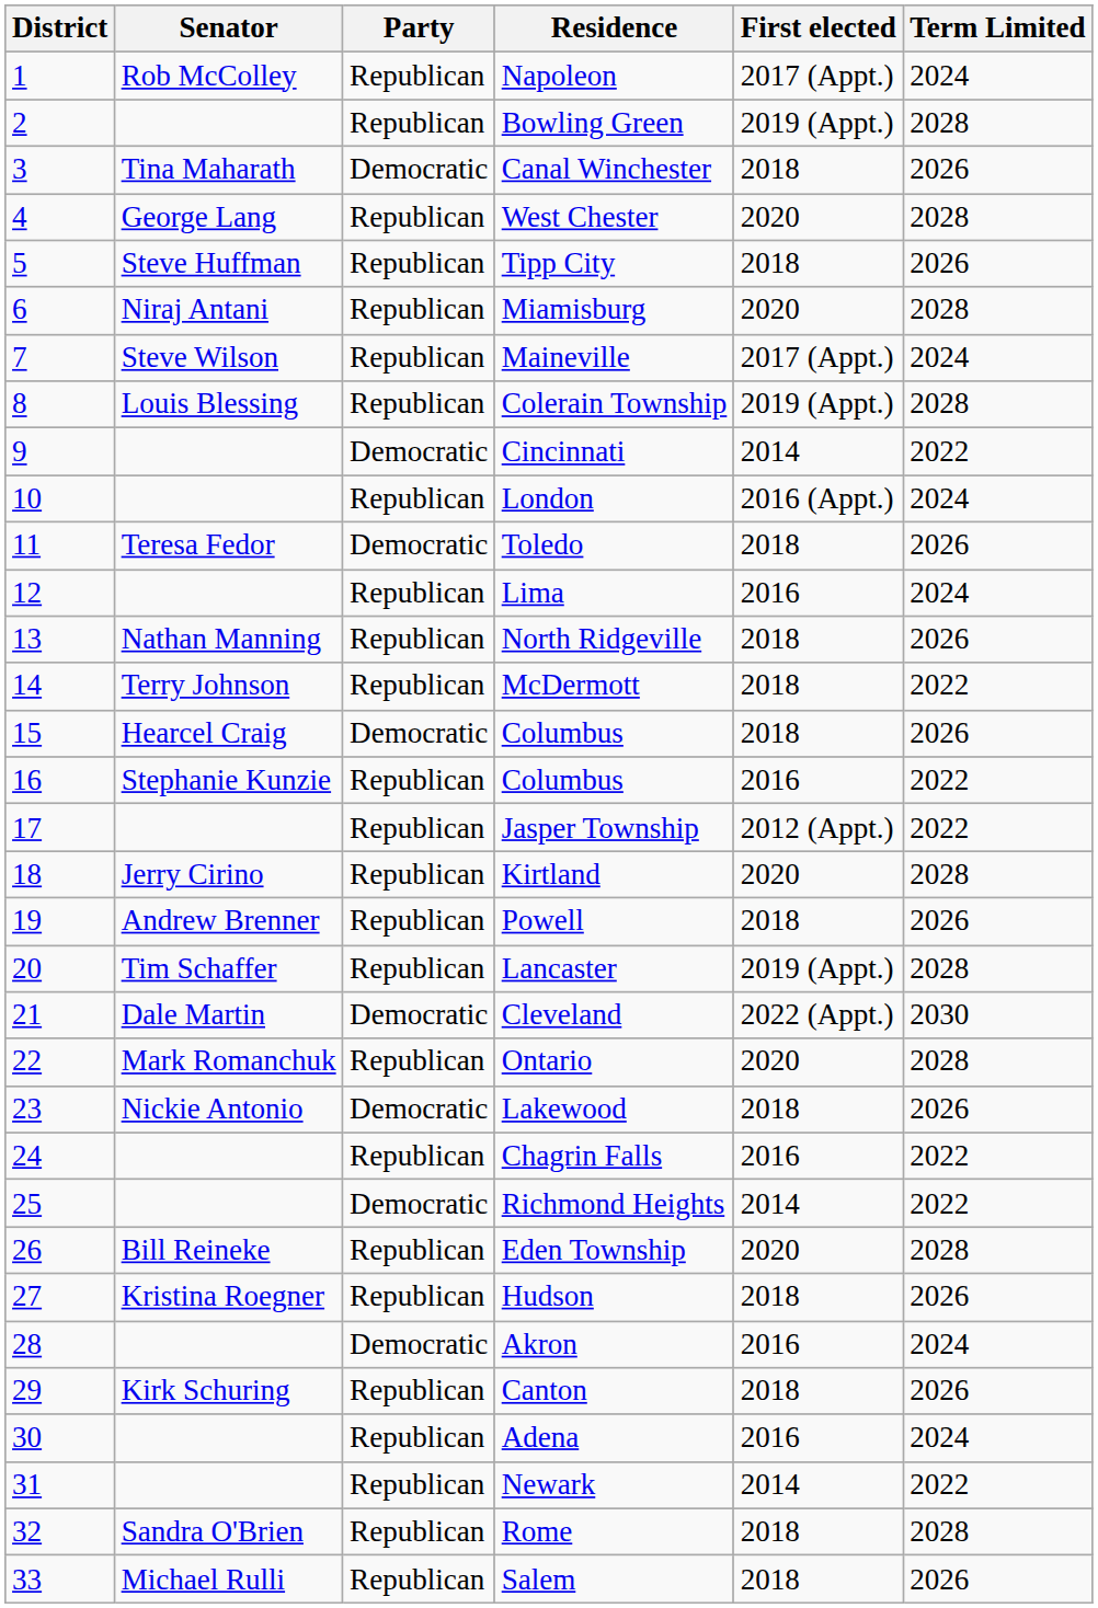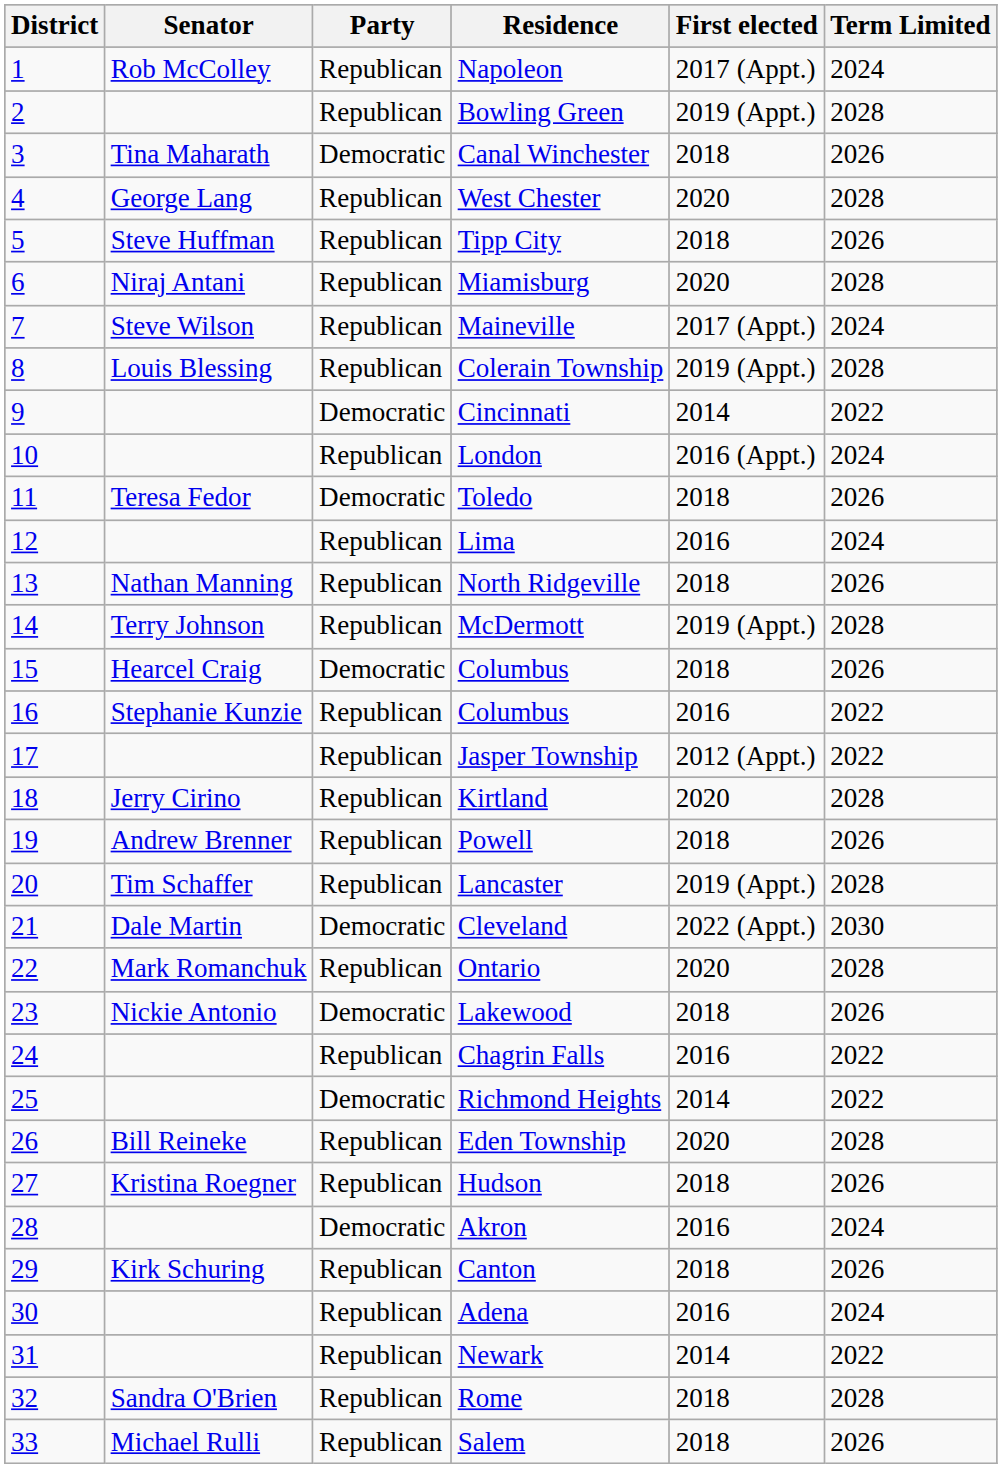 <table class="wikitable sortable">
 <tr>
 <th>District</th>
 <th>Senator</th>
 <th>Party</th>
 <th>Residence</th>
 <th>First elected</th>
 <th>Term Limited</th>
 </tr>
 <tr>
 <td><a href='#'>1</a></td>
 <td><a href='#'>Rob McColley</a></td>
 <td>Republican</td>
 <td><a href='#'>Napoleon</a></td>
 <td>2017 (Appt.)</td>
 <td>2024</td>
 </tr>
 <tr>
 <td><a href='#'>2</a></td>
 <td></td>
 <td>Republican</td>
 <td><a href='#'>Bowling Green</a></td>
 <td>2019 (Appt.)</td>
 <td>2028</td>
 </tr>
 <tr>
 <td><a href='#'>3</a></td>
 <td><a href='#'>Tina Maharath</a></td>
 <td>Democratic</td>
 <td><a href='#'>Canal Winchester</a></td>
 <td>2018</td>
 <td>2026</td>
 </tr>
 <tr>
 <td><a href='#'>4</a></td>
 <td><a href='#'>George Lang</a></td>
 <td>Republican</td>
 <td><a href='#'>West Chester</a></td>
 <td>2020</td>
 <td>2028</td>
 </tr>
 <tr>
 <td><a href='#'>5</a></td>
 <td><a href='#'>Steve Huffman</a></td>
 <td>Republican</td>
 <td><a href='#'>Tipp City</a></td>
 <td>2018</td>
 <td>2026</td>
 </tr>
 <tr>
 <td><a href='#'>6</a></td>
 <td><a href='#'>Niraj Antani</a></td>
 <td>Republican</td>
 <td><a href='#'>Miamisburg</a></td>
 <td>2020</td>
 <td>2028</td>
 </tr>
 <tr>
 <td><a href='#'>7</a></td>
 <td><a href='#'>Steve Wilson</a></td>
 <td>Republican</td>
 <td><a href='#'>Maineville</a></td>
 <td>2017 (Appt.)</td>
 <td>2024</td>
 </tr>
 <tr>
 <td><a href='#'>8</a></td>
 <td><a href='#'>Louis Blessing</a></td>
 <td>Republican</td>
 <td><a href='#'>Colerain Township</a></td>
 <td>2019 (Appt.)</td>
 <td>2028</td>
 </tr>
 <tr>
 <td><a href='#'>9</a></td>
 <td></td>
 <td>Democratic</td>
 <td><a href='#'>Cincinnati</a></td>
 <td>2014</td>
 <td>2022</td>
 </tr>
 <tr>
 <td><a href='#'>10</a></td>
 <td></td>
 <td>Republican</td>
 <td><a href='#'>London</a></td>
 <td>2016 (Appt.)</td>
 <td>2024</td>
 </tr>
 <tr>
 <td><a href='#'>11</a></td>
 <td><a href='#'>Teresa Fedor</a></td>
 <td>Democratic</td>
 <td><a href='#'>Toledo</a></td>
 <td>2018</td>
 <td>2026</td>
 </tr>
 <tr>
 <td><a href='#'>12</a></td>
 <td></td>
 <td>Republican</td>
 <td><a href='#'>Lima</a></td>
 <td>2016</td>
 <td>2024</td>
 </tr>
 <tr>
 <td><a href='#'>13</a></td>
 <td><a href='#'>Nathan Manning</a></td>
 <td>Republican</td>
 <td><a href='#'>North Ridgeville</a></td>
 <td>2018</td>
 <td>2026</td>
 </tr>
 <tr>
 <td><a href='#'>14</a></td>
 <td><a href='#'>Terry Johnson</a></td>
 <td>Republican</td>
 <td><a href='#'>McDermott</a></td>
-<td>2018</td>
-<td>2022</td>
+<td>2019 (Appt.)</td>
+<td>2028</td>
 </tr>
 <tr>
 <td><a href='#'>15</a></td>
 <td><a href='#'>Hearcel Craig</a></td>
 <td>Democratic</td>
 <td><a href='#'>Columbus</a></td>
 <td>2018</td>
 <td>2026</td>
 </tr>
 <tr>
 <td><a href='#'>16</a></td>
 <td><a href='#'>Stephanie Kunzie</a></td>
 <td>Republican</td>
 <td><a href='#'>Columbus</a></td>
 <td>2016</td>
 <td>2022</td>
 </tr>
 <tr>
 <td><a href='#'>17</a></td>
 <td></td>
 <td>Republican</td>
 <td><a href='#'>Jasper Township</a></td>
 <td>2012 (Appt.)</td>
 <td>2022</td>
 </tr>
 <tr>
 <td><a href='#'>18</a></td>
 <td><a href='#'>Jerry Cirino</a></td>
 <td>Republican</td>
 <td><a href='#'>Kirtland</a></td>
 <td>2020</td>
 <td>2028</td>
 </tr>
 <tr>
 <td><a href='#'>19</a></td>
 <td><a href='#'>Andrew Brenner</a></td>
 <td>Republican</td>
 <td><a href='#'>Powell</a></td>
 <td>2018</td>
 <td>2026</td>
 </tr>
 <tr>
 <td><a href='#'>20</a></td>
 <td><a href='#'>Tim Schaffer</a></td>
 <td>Republican</td>
 <td><a href='#'>Lancaster</a></td>
 <td>2019 (Appt.)</td>
 <td>2028</td>
 </tr>
 <tr>
 <td><a href='#'>21</a></td>
 <td><a href='#'>Dale Martin</a></td>
 <td>Democratic</td>
 <td><a href='#'>Cleveland</a></td>
 <td>2022 (Appt.)</td>
 <td>2030</td>
 </tr>
 <tr>
 <td><a href='#'>22</a></td>
 <td><a href='#'>Mark Romanchuk</a></td>
 <td>Republican</td>
 <td><a href='#'>Ontario</a></td>
 <td>2020</td>
 <td>2028</td>
 </tr>
 <tr>
 <td><a href='#'>23</a></td>
 <td><a href='#'>Nickie Antonio</a></td>
 <td>Democratic</td>
 <td><a href='#'>Lakewood</a></td>
 <td>2018</td>
 <td>2026</td>
 </tr>
 <tr>
 <td><a href='#'>24</a></td>
 <td></td>
 <td>Republican</td>
 <td><a href='#'>Chagrin Falls</a></td>
 <td>2016</td>
 <td>2022</td>
 </tr>
 <tr>
 <td><a href='#'>25</a></td>
 <td></td>
 <td>Democratic</td>
 <td><a href='#'>Richmond Heights</a></td>
 <td>2014</td>
 <td>2022</td>
 </tr>
 <tr>
 <td><a href='#'>26</a></td>
 <td><a href='#'>Bill Reineke</a></td>
 <td>Republican</td>
 <td><a href='#'>Eden Township</a></td>
 <td>2020</td>
 <td>2028</td>
 </tr>
 <tr>
 <td><a href='#'>27</a></td>
 <td><a href='#'>Kristina Roegner</a></td>
 <td>Republican</td>
 <td><a href='#'>Hudson</a></td>
 <td>2018</td>
 <td>2026</td>
 </tr>
 <tr>
 <td><a href='#'>28</a></td>
 <td></td>
 <td>Democratic</td>
 <td><a href='#'>Akron</a></td>
 <td>2016</td>
 <td>2024</td>
 </tr>
 <tr>
 <td><a href='#'>29</a></td>
 <td><a href='#'>Kirk Schuring</a></td>
 <td>Republican</td>
 <td><a href='#'>Canton</a></td>
 <td>2018</td>
 <td>2026</td>
 </tr>
 <tr>
 <td><a href='#'>30</a></td>
 <td></td>
 <td>Republican</td>
 <td><a href='#'>Adena</a></td>
 <td>2016</td>
 <td>2024</td>
 </tr>
 <tr>
 <td><a href='#'>31</a></td>
 <td></td>
 <td>Republican</td>
 <td><a href='#'>Newark</a></td>
 <td>2014</td>
 <td>2022</td>
 </tr>
 <tr>
 <td><a href='#'>32</a></td>
 <td><a href='#'>Sandra O'Brien</a></td>
 <td>Republican</td>
 <td><a href='#'>Rome</a></td>
 <td>2018</td>
 <td>2028</td>
 </tr>
 <tr>
 <td><a href='#'>33</a></td>
 <td><a href='#'>Michael Rulli</a></td>
 <td>Republican</td>
 <td><a href='#'>Salem</a></td>
 <td>2018</td>
 <td>2026</td>
 </tr>
 </table>
